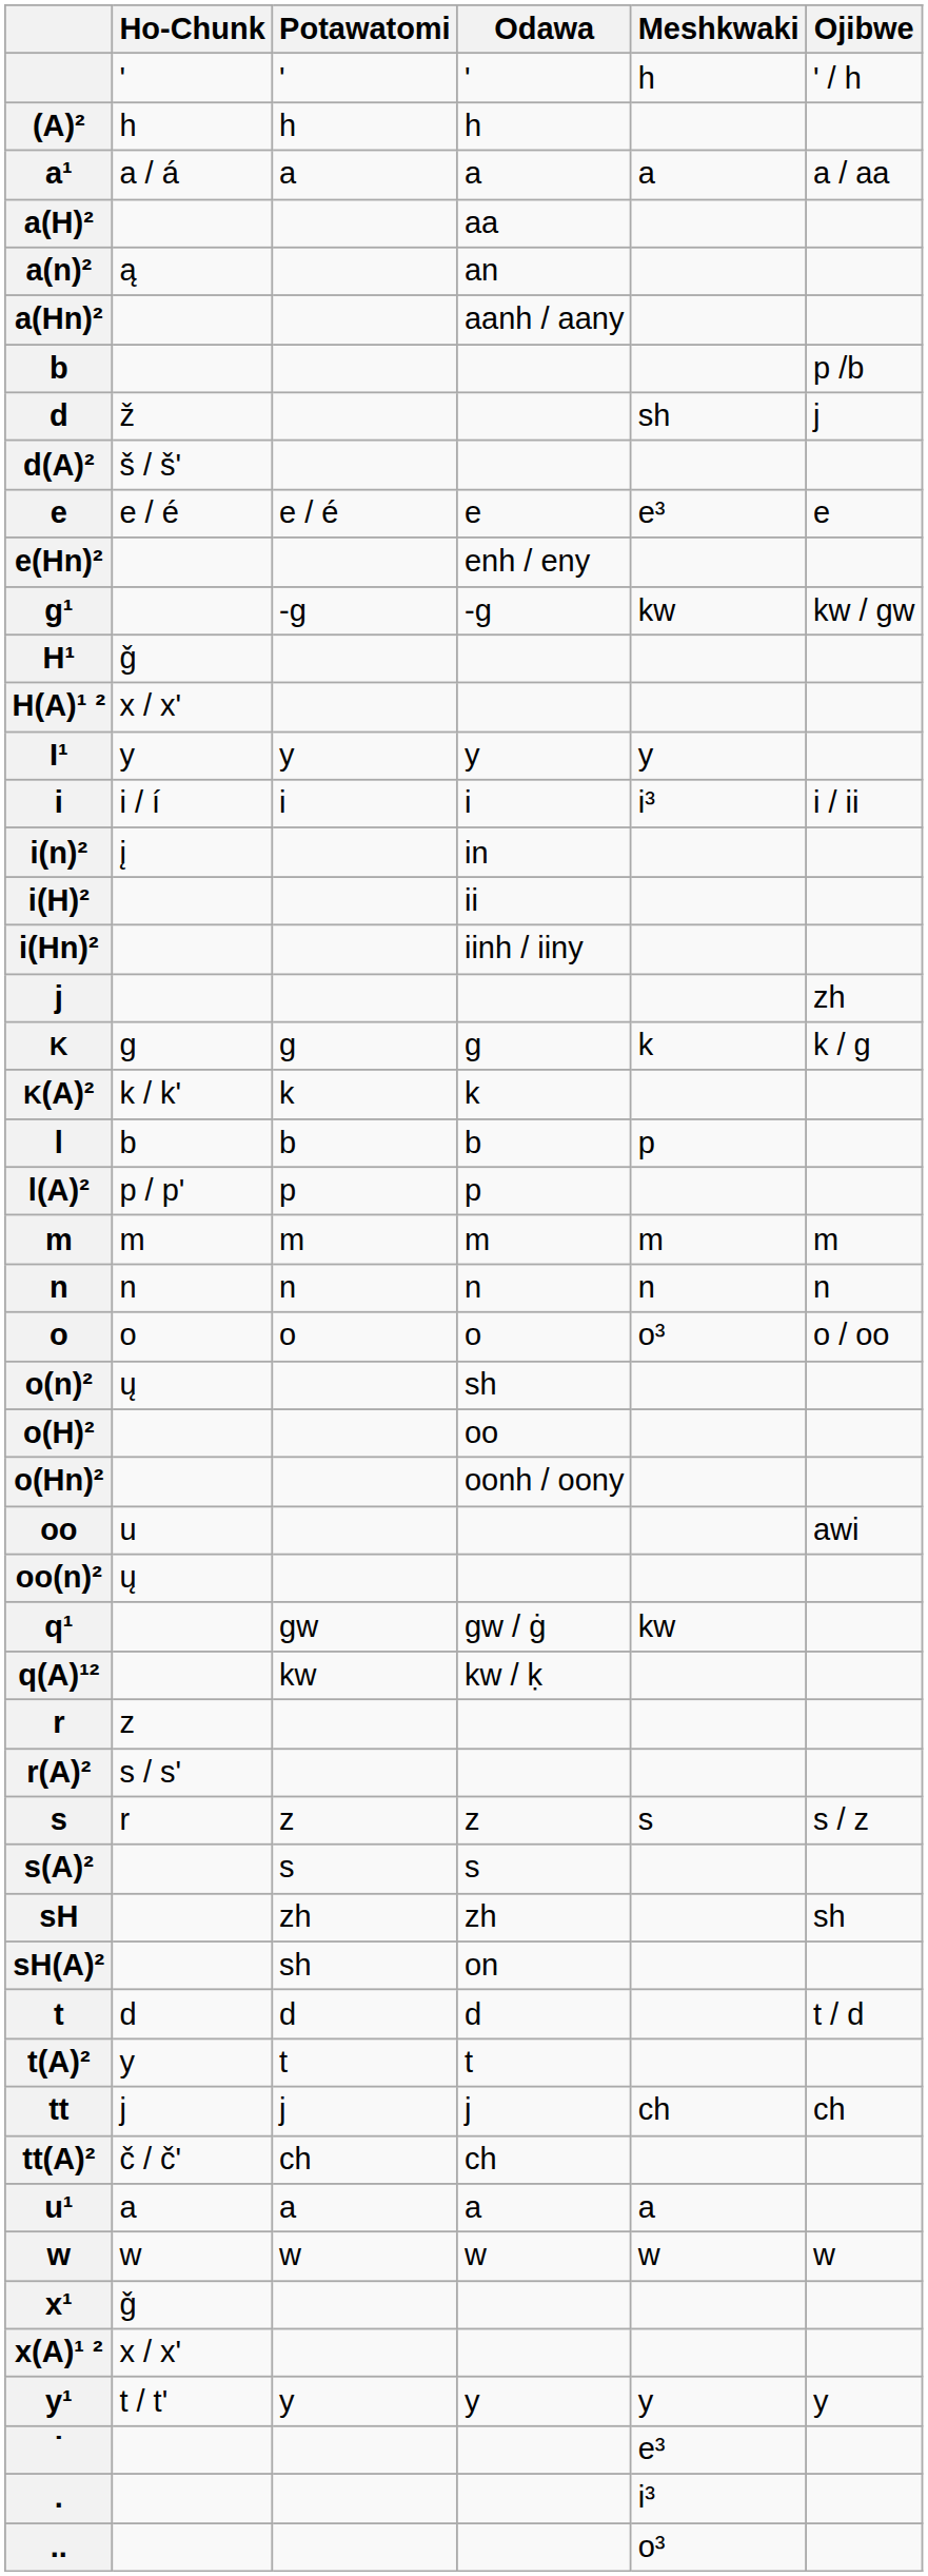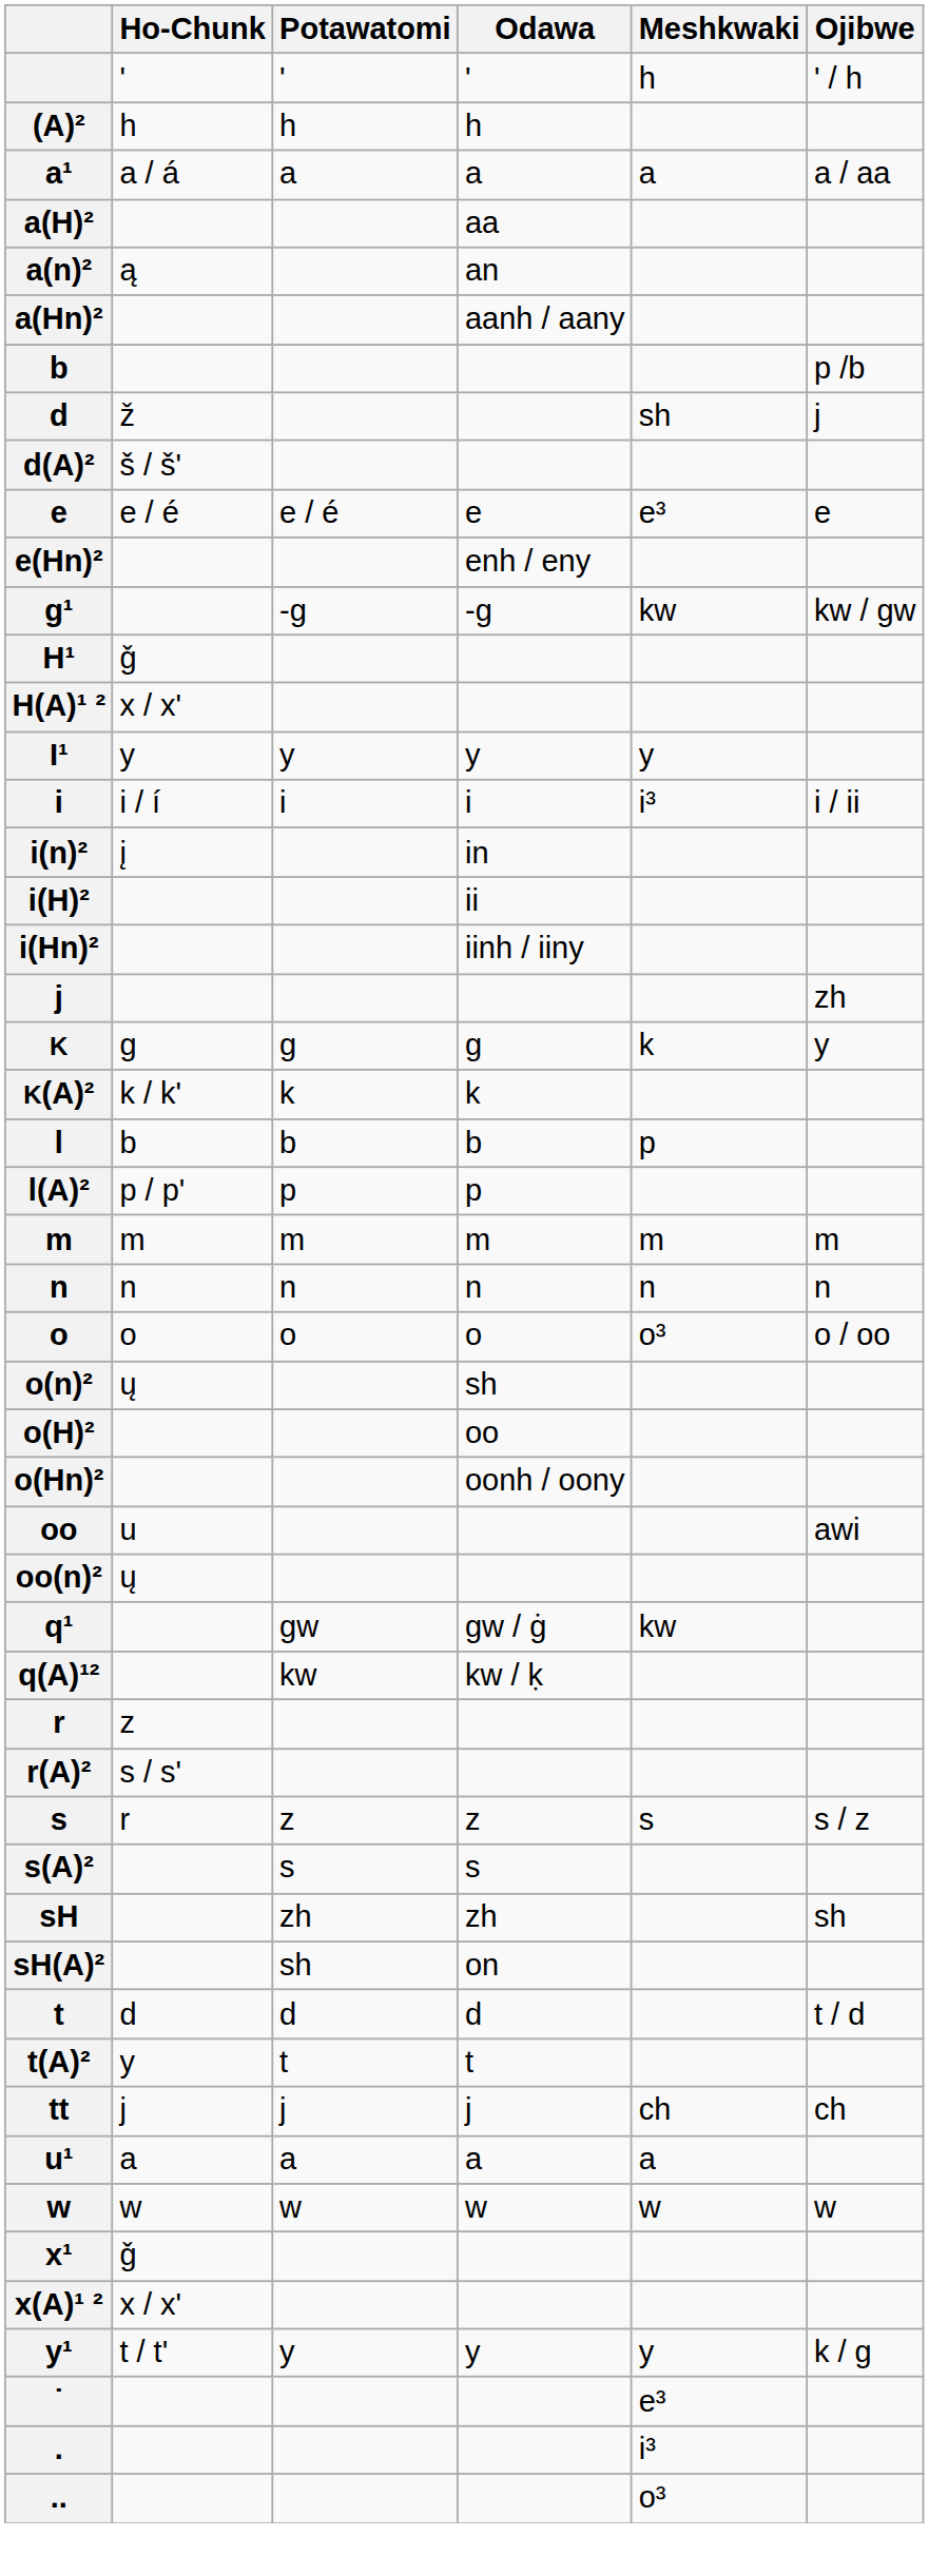 <table class="wikitable">
 <tr>
 <th></th>
 <th>Ho-Chunk</th>
 <th>Potawatomi</th>
 <th>Odawa</th>
 <th>Meshkwaki</th>
 <th>Ojibwe</th>
 </tr>
 <tr>
 <th></th>
 <td>'</td>
 <td>'</td>
 <td>'</td>
 <td>h</td>
 <td>' / h</td>
 </tr>
 <tr>
 <th>(<span>A</span>)²</th>
 <td>h</td>
 <td>h</td>
 <td>h</td>
 <td></td>
 <td></td>
 </tr>
 <tr>
 <th><span>a</span>¹</th>
 <td>a / á</td>
 <td>a</td>
 <td>a</td>
 <td>a</td>
 <td>a / aa</td>
 </tr>
 <tr>
 <th><span>a</span>(<span>H</span>)²</th>
 <td></td>
 <td></td>
 <td>aa</td>
 <td></td>
 <td></td>
 </tr>
 <tr>
 <th><span>a</span>(<span>n</span>)²</th>
 <td>ą</td>
 <td></td>
 <td>an</td>
 <td></td>
 <td></td>
 </tr>
 <tr>
 <th><span>a(Hn</span>)²</th>
 <td></td>
 <td></td>
 <td>aanh / aany</td>
 <td></td>
 <td></td>
 </tr>
 <tr>
 <th><span>b</span></th>
 <td></td>
 <td></td>
 <td></td>
 <td></td>
 <td>p /b</td>
 </tr>
 <tr>
 <th><span>d</span></th>
 <td>ž</td>
 <td></td>
 <td></td>
 <td>sh</td>
 <td>j</td>
 </tr>
 <tr>
 <th><span>d</span>(<span>A</span>)²</th>
 <td>š / š'</td>
 <td></td>
 <td></td>
 <td></td>
 <td></td>
 </tr>
 <tr>
 <th><span>e</span></th>
 <td>e / é</td>
 <td>e / é</td>
 <td>e</td>
 <td>e³</td>
 <td>e</td>
 </tr>
 <tr>
 <th><span>e</span>(<span>Hn</span>)²</th>
 <td></td>
 <td></td>
 <td>enh / eny</td>
 <td></td>
 <td></td>
 </tr>
 <tr>
 <th><span>g</span>¹</th>
 <td></td>
 <td>-g</td>
 <td>-g</td>
 <td>kw</td>
 <td>kw / gw</td>
 </tr>
 <tr>
 <th><span>H</span>¹</th>
 <td>ǧ</td>
 <td></td>
 <td></td>
 <td></td>
 <td></td>
 </tr>
 <tr>
 <th><span>H</span>(<span>A</span>)¹ ²</th>
 <td>x / x'</td>
 <td></td>
 <td></td>
 <td></td>
 <td></td>
 </tr>
 <tr>
 <th><span>I</span>¹</th>
 <td>y</td>
 <td>y</td>
 <td>y</td>
 <td>y</td>
 <td></td>
 </tr>
 <tr>
 <th><span>i</span></th>
 <td>i / í</td>
 <td>i</td>
 <td>i</td>
 <td>i³</td>
 <td>i / ii</td>
 </tr>
 <tr>
 <th><span>i</span>(<span>n</span>)²</th>
 <td>į</td>
 <td></td>
 <td>in</td>
 <td></td>
 <td></td>
 </tr>
 <tr>
 <th><span>i</span>(<span>H</span>)²</th>
 <td></td>
 <td></td>
 <td>ii</td>
 <td></td>
 <td></td>
 </tr>
 <tr>
 <th><span>i</span>(<span>Hn</span>)²</th>
 <td></td>
 <td></td>
 <td>iinh / iiny</td>
 <td></td>
 <td></td>
 </tr>
 <tr>
 <th><span>j</span></th>
 <td></td>
 <td></td>
 <td></td>
 <td></td>
 <td>zh</td>
 </tr>
 <tr>
 <th><span><small>K</small></span></th>
 <td>g</td>
 <td>g</td>
 <td>g</td>
 <td>k</td>
-<td>k / g</td>
+<td>y</td>
 </tr>
 <tr>
 <th><span><small>K</small></span>(<span>A</span>)²</th>
 <td>k / k'</td>
 <td>k</td>
 <td>k</td>
 <td></td>
 <td></td>
 </tr>
 <tr>
 <th><span>l</span></th>
 <td>b</td>
 <td>b</td>
 <td>b</td>
 <td>p</td>
 <td></td>
 </tr>
 <tr>
 <th><span>l</span>(<span>A</span>)²</th>
 <td>p / p'</td>
 <td>p</td>
 <td>p</td>
 <td></td>
 <td></td>
 </tr>
 <tr>
 <th><span>m</span></th>
 <td>m</td>
 <td>m</td>
 <td>m</td>
 <td>m</td>
 <td>m</td>
 </tr>
 <tr>
 <th><span>n</span></th>
 <td>n</td>
 <td>n</td>
 <td>n</td>
 <td>n</td>
 <td>n</td>
 </tr>
 <tr>
 <th><span>o</span></th>
 <td>o</td>
 <td>o</td>
 <td>o</td>
 <td>o³</td>
 <td>o / oo</td>
 </tr>
 <tr>
 <th><span>o</span>(<span>n</span>)²</th>
 <td>ų</td>
 <td></td>
 <td>sh</td>
 <td></td>
 <td></td>
 </tr>
 <tr>
 <th><span>o</span>(<span>H</span>)²</th>
 <td></td>
 <td></td>
 <td>oo</td>
 <td></td>
 <td></td>
 </tr>
 <tr>
 <th><span>o</span>(<span>Hn</span>)²</th>
 <td></td>
 <td></td>
 <td>oonh / oony</td>
 <td></td>
 <td></td>
 </tr>
 <tr>
 <th><span>oo</span></th>
 <td>u</td>
 <td></td>
 <td></td>
 <td></td>
 <td>awi</td>
 </tr>
 <tr>
 <th><span>oo</span>(<span>n</span>)²</th>
 <td>ų</td>
 <td></td>
 <td></td>
 <td></td>
 <td></td>
 </tr>
 <tr>
 <th><span>q</span>¹</th>
 <td></td>
 <td>gw</td>
 <td>gw / ġ</td>
 <td>kw</td>
 <td></td>
 </tr>
 <tr>
 <th><span>q</span>(<span>A</span>)¹²</th>
 <td></td>
 <td>kw</td>
 <td>kw / ḳ</td>
 <td></td>
 <td></td>
 </tr>
 <tr>
 <th><span>r</span></th>
 <td>z</td>
 <td></td>
 <td></td>
 <td></td>
 <td></td>
 </tr>
 <tr>
 <th><span>r</span>(<span>A</span>)²</th>
 <td>s / s'</td>
 <td></td>
 <td></td>
 <td></td>
 <td></td>
 </tr>
 <tr>
 <th><span>s</span></th>
 <td>r</td>
 <td>z</td>
 <td>z</td>
 <td>s</td>
 <td>s / z</td>
 </tr>
 <tr>
 <th><span>s</span>(<span>A</span>)²</th>
 <td></td>
 <td>s</td>
 <td>s</td>
 <td></td>
 <td></td>
 </tr>
 <tr>
 <th><span>sH</span></th>
 <td></td>
 <td>zh</td>
 <td>zh</td>
 <td></td>
 <td>sh</td>
 </tr>
 <tr>
 <th><span>sH</span>(<span>A</span>)²</th>
 <td></td>
 <td>sh</td>
 <td>on</td>
 <td></td>
 <td></td>
 </tr>
 <tr>
 <th><span>t</span></th>
 <td>d</td>
 <td>d</td>
 <td>d</td>
 <td></td>
 <td>t / d</td>
 </tr>
 <tr>
 <th><span>t</span>(<span>A</span>)²</th>
 <td>y</td>
 <td>t</td>
 <td>t</td>
 <td></td>
 <td></td>
 </tr>
 <tr>
 <th><span>tt</span></th>
 <td>j</td>
 <td>j</td>
 <td>j</td>
 <td>ch</td>
 <td>ch</td>
 </tr>
 <tr>
-<th><span>tt</span>(<span>A</span>)²</th>
-<td>č / č'</td>
-<td>ch</td>
-<td>ch</td>
-<td></td>
-<td></td>
-</tr>
-<tr>
 <th><span>u</span>¹</th>
 <td>a</td>
 <td>a</td>
 <td>a</td>
 <td>a</td>
 <td></td>
 </tr>
 <tr>
 <th><span>w</span></th>
 <td>w</td>
 <td>w</td>
 <td>w</td>
 <td>w</td>
 <td>w</td>
 </tr>
 <tr>
 <th><span>x</span>¹</th>
 <td>ǧ</td>
 <td></td>
 <td></td>
 <td></td>
 <td></td>
 </tr>
 <tr>
 <th><span>x</span>(<span>A</span>)¹ ²</th>
 <td>x / x'</td>
 <td></td>
 <td></td>
 <td></td>
 <td></td>
 </tr>
 <tr>
 <th><span>y</span>¹</th>
 <td>t / t'</td>
 <td>y</td>
 <td>y</td>
 <td>y</td>
-<td>y</td>
+<td>k / g</td>
 </tr>
 <tr>
 <th>˙</th>
 <td></td>
 <td></td>
 <td></td>
 <td>e³</td>
 <td></td>
 </tr>
 <tr>
 <th>.</th>
 <td></td>
 <td></td>
 <td></td>
 <td>i³</td>
 <td></td>
 </tr>
 <tr>
 <th>..</th>
 <td></td>
 <td></td>
 <td></td>
 <td>o³</td>
 <td></td>
 </tr>
 </table>
